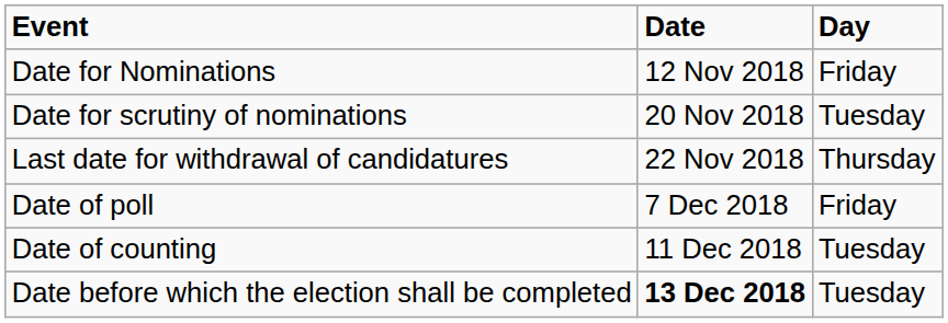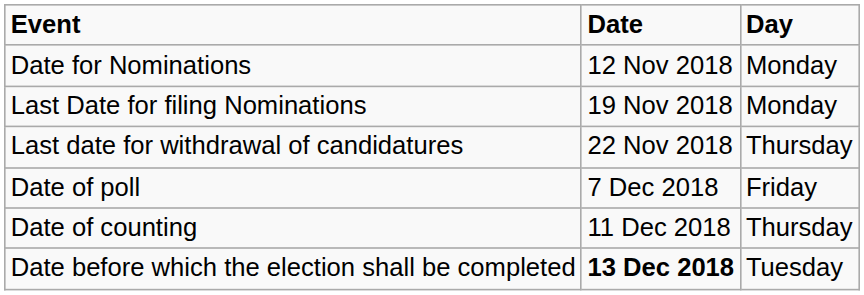 <table class="wikitable">
 <tr>
 <td><strong>Event</strong></td>
 <td><strong>Date</strong></td>
 <td><strong>Day</strong></td>
 </tr>
 <tr>
 <td>Date for Nominations</td>
 <td>12 Nov 2018</td>
-<td>Friday</td>
+<td>Monday</td>
 </tr>
 <tr>
-<td>Date for scrutiny of nominations</td>
-<td>20 Nov 2018</td>
-<td>Tuesday</td>
+<td>Last Date for filing Nominations</td>
+<td>19 Nov 2018</td>
+<td>Monday</td>
 </tr>
 <tr>
 <td>Last date for withdrawal of candidatures</td>
 <td>22 Nov 2018</td>
 <td>Thursday</td>
 </tr>
 <tr>
 <td>Date of poll</td>
 <td>7 Dec 2018</td>
 <td>Friday</td>
 </tr>
 <tr>
 <td>Date of counting</td>
 <td>11 Dec 2018</td>
-<td>Tuesday</td>
+<td>Thursday</td>
 </tr>
 <tr>
 <td>Date before which the election shall be completed</td>
 <td><strong>13 Dec 2018</strong></td>
 <td>Tuesday</td>
 </tr>
 </table>
